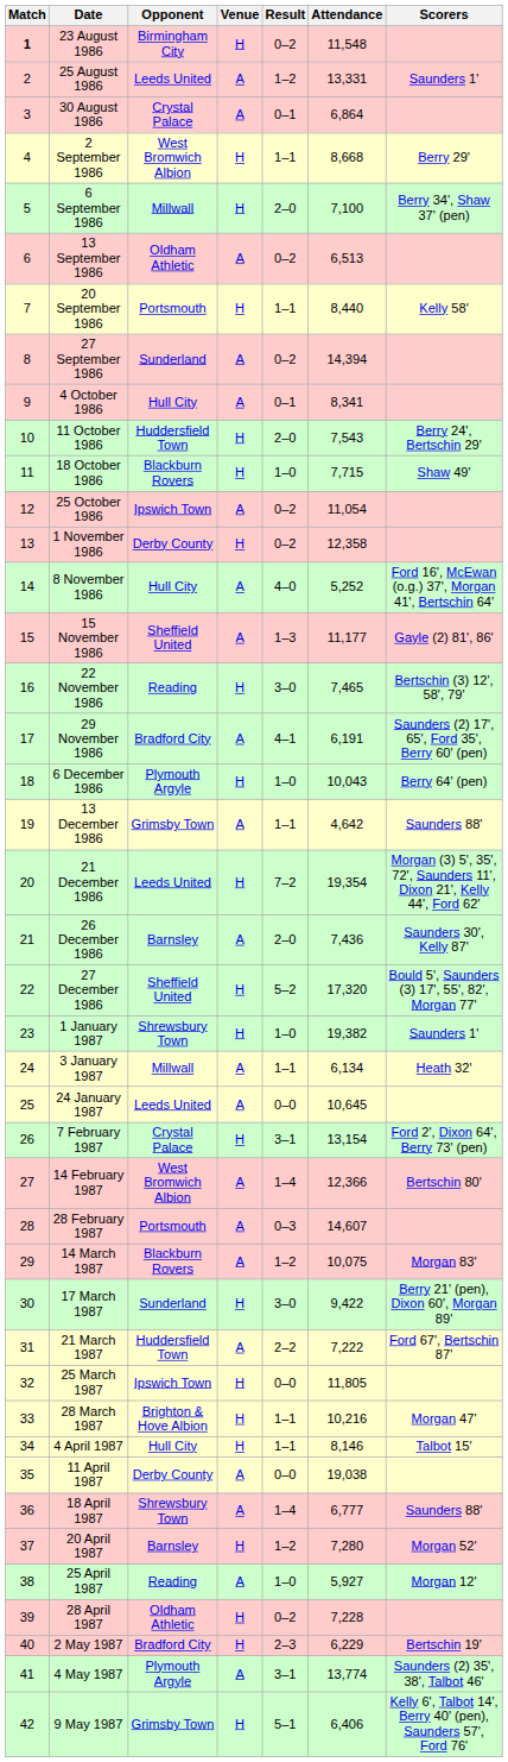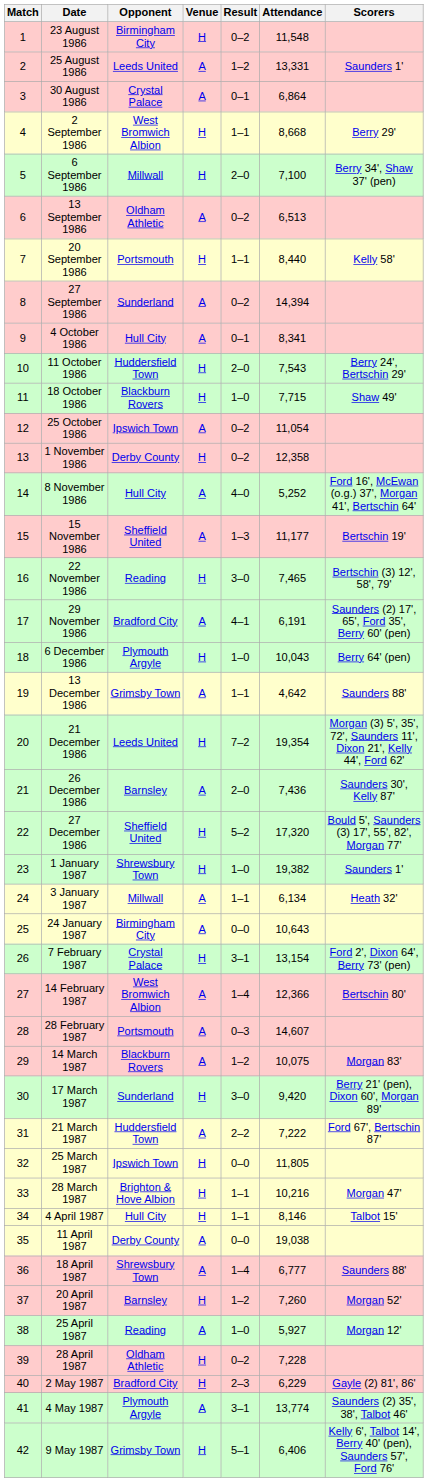 <table class="wikitable" style="font-size:100%; text-align:center">
 <tr>
 <th>Match</th>
 <th>Date</th>
 <th>Opponent</th>
 <th>Venue</th>
 <th>Result</th>
 <th>Attendance</th>
 <th>Scorers</th>
 </tr>
 <tr style="background-color: #FFCCCC;">
-<td><strong>1</strong></td>
+<td>1</td>
 <td>23 August 1986</td>
 <td><a href='#'>Birmingham City</a></td>
 <td><a href='#'>H</a></td>
 <td>0–2</td>
 <td>11,548</td>
 <td></td>
 </tr>
 <tr style="background-color: #FFCCCC;">
 <td>2</td>
 <td>25 August 1986</td>
 <td><a href='#'>Leeds United</a></td>
 <td><a href='#'>A</a></td>
 <td>1–2</td>
 <td>13,331</td>
 <td><a href='#'>Saunders</a> 1'</td>
 </tr>
 <tr style="background-color: #FFCCCC;">
 <td>3</td>
 <td>30 August 1986</td>
 <td><a href='#'>Crystal Palace</a></td>
 <td><a href='#'>A</a></td>
 <td>0–1</td>
 <td>6,864</td>
 <td></td>
 </tr>
 <tr style="background-color: #FFFFCC;">
 <td>4</td>
 <td>2 September 1986</td>
 <td><a href='#'>West Bromwich Albion</a></td>
 <td><a href='#'>H</a></td>
 <td>1–1</td>
 <td>8,668</td>
 <td><a href='#'>Berry</a> 29'</td>
 </tr>
 <tr style="background-color: #CCFFCC;">
 <td>5</td>
 <td>6 September 1986</td>
 <td><a href='#'>Millwall</a></td>
 <td><a href='#'>H</a></td>
 <td>2–0</td>
 <td>7,100</td>
 <td><a href='#'>Berry</a> 34', <a href='#'>Shaw</a> 37' (pen)</td>
 </tr>
 <tr style="background-color: #FFCCCC;">
 <td>6</td>
 <td>13 September 1986</td>
 <td><a href='#'>Oldham Athletic</a></td>
 <td><a href='#'>A</a></td>
 <td>0–2</td>
 <td>6,513</td>
 <td></td>
 </tr>
 <tr style="background-color: #FFFFCC;">
 <td>7</td>
 <td>20 September 1986</td>
 <td><a href='#'>Portsmouth</a></td>
 <td><a href='#'>H</a></td>
 <td>1–1</td>
 <td>8,440</td>
 <td><a href='#'>Kelly</a> 58'</td>
 </tr>
 <tr style="background-color: #FFCCCC;">
 <td>8</td>
 <td>27 September 1986</td>
 <td><a href='#'>Sunderland</a></td>
 <td><a href='#'>A</a></td>
 <td>0–2</td>
 <td>14,394</td>
 <td></td>
 </tr>
 <tr style="background-color: #FFCCCC;">
 <td>9</td>
 <td>4 October 1986</td>
 <td><a href='#'>Hull City</a></td>
 <td><a href='#'>A</a></td>
 <td>0–1</td>
 <td>8,341</td>
 <td></td>
 </tr>
 <tr style="background-color: #CCFFCC;">
 <td>10</td>
 <td>11 October 1986</td>
 <td><a href='#'>Huddersfield Town</a></td>
 <td><a href='#'>H</a></td>
 <td>2–0</td>
 <td>7,543</td>
 <td><a href='#'>Berry</a> 24', <a href='#'>Bertschin</a> 29'</td>
 </tr>
 <tr style="background-color: #CCFFCC;">
 <td>11</td>
 <td>18 October 1986</td>
 <td><a href='#'>Blackburn Rovers</a></td>
 <td><a href='#'>H</a></td>
 <td>1–0</td>
 <td>7,715</td>
 <td><a href='#'>Shaw</a> 49'</td>
 </tr>
 <tr style="background-color: #FFCCCC;">
 <td>12</td>
 <td>25 October 1986</td>
 <td><a href='#'>Ipswich Town</a></td>
 <td><a href='#'>A</a></td>
 <td>0–2</td>
 <td>11,054</td>
 <td></td>
 </tr>
 <tr style="background-color: #FFCCCC;">
 <td>13</td>
 <td>1 November 1986</td>
 <td><a href='#'>Derby County</a></td>
 <td><a href='#'>H</a></td>
 <td>0–2</td>
 <td>12,358</td>
 <td></td>
 </tr>
 <tr style="background-color: #CCFFCC;">
 <td>14</td>
 <td>8 November 1986</td>
 <td><a href='#'>Hull City</a></td>
 <td><a href='#'>A</a></td>
 <td>4–0</td>
 <td>5,252</td>
 <td><a href='#'>Ford</a> 16', <a href='#'>McEwan</a> (o.g.) 37', <a href='#'>Morgan</a> 41', <a href='#'>Bertschin</a> 64'</td>
 </tr>
 <tr style="background-color: #FFCCCC;">
 <td>15</td>
 <td>15 November 1986</td>
 <td><a href='#'>Sheffield United</a></td>
 <td><a href='#'>A</a></td>
 <td>1–3</td>
 <td>11,177</td>
-<td><a href='#'>Gayle</a> (2) 81', 86'</td>
+<td><a href='#'>Bertschin</a> 19'</td>
 </tr>
 <tr style="background-color: #CCFFCC;">
 <td>16</td>
 <td>22 November 1986</td>
 <td><a href='#'>Reading</a></td>
 <td><a href='#'>H</a></td>
 <td>3–0</td>
 <td>7,465</td>
 <td><a href='#'>Bertschin</a> (3) 12', 58', 79'</td>
 </tr>
 <tr style="background-color: #CCFFCC;">
 <td>17</td>
 <td>29 November 1986</td>
 <td><a href='#'>Bradford City</a></td>
 <td><a href='#'>A</a></td>
 <td>4–1</td>
 <td>6,191</td>
 <td><a href='#'>Saunders</a> (2) 17', 65', <a href='#'>Ford</a> 35', <a href='#'>Berry</a> 60' (pen)</td>
 </tr>
 <tr style="background-color: #CCFFCC;">
 <td>18</td>
 <td>6 December 1986</td>
 <td><a href='#'>Plymouth Argyle</a></td>
 <td><a href='#'>H</a></td>
 <td>1–0</td>
 <td>10,043</td>
 <td><a href='#'>Berry</a> 64' (pen)</td>
 </tr>
 <tr style="background-color: #FFFFCC;">
 <td>19</td>
 <td>13 December 1986</td>
 <td><a href='#'>Grimsby Town</a></td>
 <td><a href='#'>A</a></td>
 <td>1–1</td>
 <td>4,642</td>
 <td><a href='#'>Saunders</a> 88'</td>
 </tr>
 <tr style="background-color: #CCFFCC;">
 <td>20</td>
 <td>21 December 1986</td>
 <td><a href='#'>Leeds United</a></td>
 <td><a href='#'>H</a></td>
 <td>7–2</td>
 <td>19,354</td>
 <td><a href='#'>Morgan</a> (3) 5', 35', 72', <a href='#'>Saunders</a> 11', <a href='#'>Dixon</a> 21', <a href='#'>Kelly</a> 44', <a href='#'>Ford</a> 62'</td>
 </tr>
 <tr style="background-color: #CCFFCC;">
 <td>21</td>
 <td>26 December 1986</td>
 <td><a href='#'>Barnsley</a></td>
 <td><a href='#'>A</a></td>
 <td>2–0</td>
 <td>7,436</td>
 <td><a href='#'>Saunders</a> 30', <a href='#'>Kelly</a> 87'</td>
 </tr>
 <tr style="background-color: #CCFFCC;">
 <td>22</td>
 <td>27 December 1986</td>
 <td><a href='#'>Sheffield United</a></td>
 <td><a href='#'>H</a></td>
 <td>5–2</td>
 <td>17,320</td>
 <td><a href='#'>Bould</a> 5', <a href='#'>Saunders</a> (3) 17', 55', 82', <a href='#'>Morgan</a> 77'</td>
 </tr>
 <tr style="background-color: #CCFFCC;">
 <td>23</td>
 <td>1 January 1987</td>
 <td><a href='#'>Shrewsbury Town</a></td>
 <td><a href='#'>H</a></td>
 <td>1–0</td>
 <td>19,382</td>
 <td><a href='#'>Saunders</a> 1'</td>
 </tr>
 <tr style="background-color: #FFFFCC;">
 <td>24</td>
 <td>3 January 1987</td>
 <td><a href='#'>Millwall</a></td>
 <td><a href='#'>A</a></td>
 <td>1–1</td>
 <td>6,134</td>
 <td><a href='#'>Heath</a> 32'</td>
 </tr>
 <tr style="background-color: #FFFFCC;">
 <td>25</td>
 <td>24 January 1987</td>
-<td><a href='#'>Leeds United</a></td>
+<td><a href='#'>Birmingham City</a></td>
 <td><a href='#'>A</a></td>
 <td>0–0</td>
-<td>10,645</td>
+<td>10,643</td>
 <td></td>
 </tr>
 <tr style="background-color: #CCFFCC;">
 <td>26</td>
 <td>7 February 1987</td>
 <td><a href='#'>Crystal Palace</a></td>
 <td><a href='#'>H</a></td>
 <td>3–1</td>
 <td>13,154</td>
 <td><a href='#'>Ford</a> 2', <a href='#'>Dixon</a> 64', <a href='#'>Berry</a> 73' (pen)</td>
 </tr>
 <tr style="background-color: #FFCCCC;">
 <td>27</td>
 <td>14 February 1987</td>
 <td><a href='#'>West Bromwich Albion</a></td>
 <td><a href='#'>A</a></td>
 <td>1–4</td>
 <td>12,366</td>
 <td><a href='#'>Bertschin</a> 80'</td>
 </tr>
 <tr style="background-color: #FFCCCC;">
 <td>28</td>
 <td>28 February 1987</td>
 <td><a href='#'>Portsmouth</a></td>
 <td><a href='#'>A</a></td>
 <td>0–3</td>
 <td>14,607</td>
 <td></td>
 </tr>
 <tr style="background-color: #FFCCCC;">
 <td>29</td>
 <td>14 March 1987</td>
 <td><a href='#'>Blackburn Rovers</a></td>
 <td><a href='#'>A</a></td>
 <td>1–2</td>
 <td>10,075</td>
 <td><a href='#'>Morgan</a> 83'</td>
 </tr>
 <tr style="background-color: #CCFFCC;">
 <td>30</td>
 <td>17 March 1987</td>
 <td><a href='#'>Sunderland</a></td>
 <td><a href='#'>H</a></td>
 <td>3–0</td>
-<td>9,422</td>
+<td>9,420</td>
 <td><a href='#'>Berry</a> 21' (pen), <a href='#'>Dixon</a> 60', <a href='#'>Morgan</a> 89'</td>
 </tr>
 <tr style="background-color: #FFFFCC;">
 <td>31</td>
 <td>21 March 1987</td>
 <td><a href='#'>Huddersfield Town</a></td>
 <td><a href='#'>A</a></td>
 <td>2–2</td>
 <td>7,222</td>
 <td><a href='#'>Ford</a> 67', <a href='#'>Bertschin</a> 87'</td>
 </tr>
 <tr style="background-color: #FFFFCC;">
 <td>32</td>
 <td>25 March 1987</td>
 <td><a href='#'>Ipswich Town</a></td>
 <td><a href='#'>H</a></td>
 <td>0–0</td>
 <td>11,805</td>
 <td></td>
 </tr>
 <tr style="background-color: #FFFFCC;">
 <td>33</td>
 <td>28 March 1987</td>
 <td><a href='#'>Brighton & Hove Albion</a></td>
 <td><a href='#'>H</a></td>
 <td>1–1</td>
 <td>10,216</td>
 <td><a href='#'>Morgan</a> 47'</td>
 </tr>
 <tr style="background-color: #FFFFCC;">
 <td>34</td>
 <td>4 April 1987</td>
 <td><a href='#'>Hull City</a></td>
 <td><a href='#'>H</a></td>
 <td>1–1</td>
 <td>8,146</td>
 <td><a href='#'>Talbot</a> 15'</td>
 </tr>
 <tr style="background-color: #FFFFCC;">
 <td>35</td>
 <td>11 April 1987</td>
 <td><a href='#'>Derby County</a></td>
 <td><a href='#'>A</a></td>
 <td>0–0</td>
 <td>19,038</td>
 <td></td>
 </tr>
 <tr style="background-color: #FFCCCC;">
 <td>36</td>
 <td>18 April 1987</td>
 <td><a href='#'>Shrewsbury Town</a></td>
 <td><a href='#'>A</a></td>
 <td>1–4</td>
 <td>6,777</td>
 <td><a href='#'>Saunders</a> 88'</td>
 </tr>
 <tr style="background-color: #FFCCCC;">
 <td>37</td>
 <td>20 April 1987</td>
 <td><a href='#'>Barnsley</a></td>
 <td><a href='#'>H</a></td>
 <td>1–2</td>
-<td>7,280</td>
+<td>7,260</td>
 <td><a href='#'>Morgan</a> 52'</td>
 </tr>
 <tr style="background-color: #CCFFCC;">
 <td>38</td>
 <td>25 April 1987</td>
 <td><a href='#'>Reading</a></td>
 <td><a href='#'>A</a></td>
 <td>1–0</td>
 <td>5,927</td>
 <td><a href='#'>Morgan</a> 12'</td>
 </tr>
 <tr style="background-color: #FFCCCC;">
 <td>39</td>
 <td>28 April 1987</td>
 <td><a href='#'>Oldham Athletic</a></td>
 <td><a href='#'>H</a></td>
 <td>0–2</td>
 <td>7,228</td>
 <td></td>
 </tr>
 <tr style="background-color: #FFCCCC;">
 <td>40</td>
 <td>2 May 1987</td>
 <td><a href='#'>Bradford City</a></td>
 <td><a href='#'>H</a></td>
 <td>2–3</td>
 <td>6,229</td>
-<td><a href='#'>Bertschin</a> 19'</td>
+<td><a href='#'>Gayle</a> (2) 81', 86'</td>
 </tr>
 <tr style="background-color: #CCFFCC;">
 <td>41</td>
 <td>4 May 1987</td>
 <td><a href='#'>Plymouth Argyle</a></td>
 <td><a href='#'>A</a></td>
 <td>3–1</td>
 <td>13,774</td>
 <td><a href='#'>Saunders</a> (2) 35', 38', <a href='#'>Talbot</a> 46'</td>
 </tr>
 <tr style="background-color: #CCFFCC;">
 <td>42</td>
 <td>9 May 1987</td>
 <td><a href='#'>Grimsby Town</a></td>
 <td><a href='#'>H</a></td>
 <td>5–1</td>
 <td>6,406</td>
 <td><a href='#'>Kelly</a> 6', <a href='#'>Talbot</a> 14', <a href='#'>Berry</a> 40' (pen), <a href='#'>Saunders</a> 57', <a href='#'>Ford</a> 76'</td>
 </tr>
 </table>
